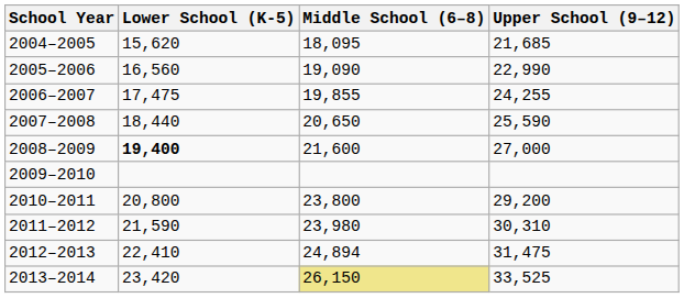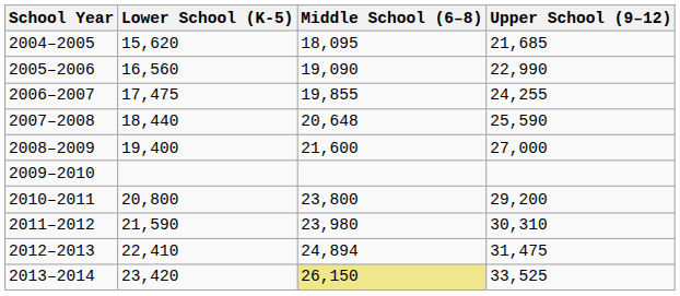 <table class="wikitable collapsible collapsed">
 <tr>
 <th>School Year</th>
 <th>Lower School (K-5)</th>
 <th>Middle School (6–8)</th>
 <th>Upper School (9–12)</th>
 </tr>
 <tr>
 <td>2004–2005</td>
 <td>15,620</td>
 <td>18,095</td>
 <td>21,685</td>
 </tr>
 <tr>
 <td>2005–2006</td>
 <td>16,560</td>
 <td>19,090</td>
 <td>22,990</td>
 </tr>
 <tr>
 <td>2006–2007</td>
 <td>17,475</td>
 <td>19,855</td>
 <td>24,255</td>
 </tr>
 <tr>
 <td>2007–2008</td>
 <td>18,440</td>
-<td>20,650</td>
+<td>20,648</td>
 <td>25,590</td>
 </tr>
 <tr>
 <td>2008–2009</td>
-<td><strong>19,400</strong></td>
+<td>19,400</td>
 <td>21,600</td>
 <td>27,000</td>
 </tr>
 <tr>
 <td>2009–2010</td>
 <td></td>
 <td></td>
 <td></td>
 </tr>
 <tr>
 <td>2010–2011</td>
 <td>20,800</td>
 <td>23,800</td>
 <td>29,200</td>
 </tr>
 <tr>
 <td>2011–2012</td>
 <td>21,590</td>
 <td>23,980</td>
 <td>30,310</td>
 </tr>
 <tr>
 <td>2012–2013</td>
 <td>22,410</td>
 <td>24,894</td>
 <td>31,475</td>
 </tr>
 <tr>
 <td>2013–2014</td>
 <td>23,420</td>
 <td style="background: khaki;">26,150</td>
 <td>33,525</td>
 </tr>
 </table>
